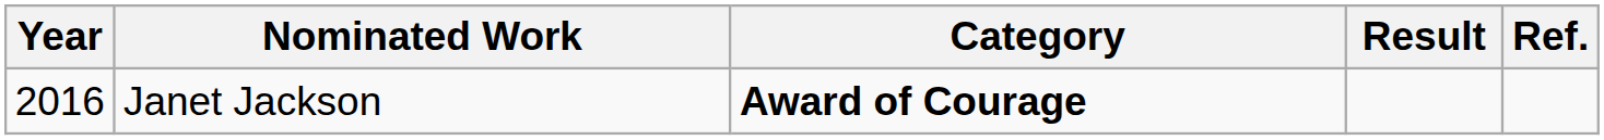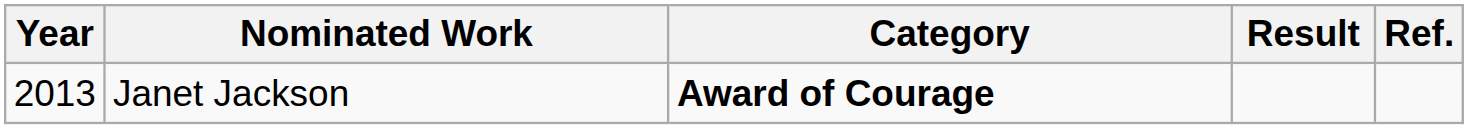 <table class="wikitable" width="50%">
 <tr>
 <th width="5%">Year</th>
 <th width="40%">Nominated Work</th>
 <th width="40%">Category</th>
 <th width="10%">Result</th>
 <th width="5%">Ref.</th>
 </tr>
 <tr>
-<td>2016</td>
+<td>2013</td>
 <td>Janet Jackson</td>
 <td><strong>Award of Courage</strong></td>
 <td></td>
 <td></td>
 </tr>
 </table>
